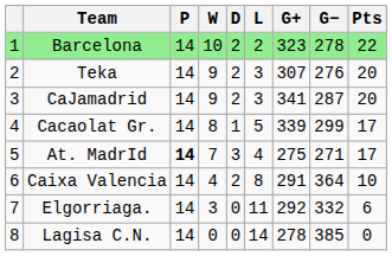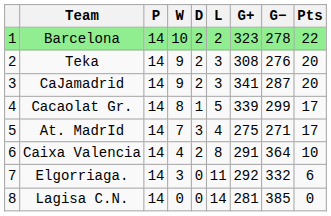 <table class="wikitable sortable" style="text-align: center;">
 <tr>
 <th align="center"></th>
 <th align="center">Team</th>
 <th align="center">P</th>
 <th align="center">W</th>
 <th align="center">D</th>
 <th align="center">L</th>
 <th align="center">G+</th>
 <th align="center">G−</th>
 <th align="center">Pts</th>
 </tr>
 <tr style="background: #90EE90;">
 <td>1</td>
 <td>Barcelona</td>
 <td>14</td>
 <td>10</td>
 <td>2</td>
 <td>2</td>
 <td>323</td>
 <td>278</td>
 <td>22</td>
 </tr>
 <tr>
 <td>2</td>
 <td>Teka</td>
 <td>14</td>
 <td>9</td>
 <td>2</td>
 <td>3</td>
-<td>307</td>
+<td>308</td>
 <td>276</td>
 <td>20</td>
 </tr>
 <tr>
 <td>3</td>
 <td>CaJamadrid</td>
 <td>14</td>
 <td>9</td>
 <td>2</td>
 <td>3</td>
 <td>341</td>
 <td>287</td>
 <td>20</td>
 </tr>
 <tr>
 <td>4</td>
 <td>Cacaolat Gr.</td>
 <td>14</td>
 <td>8</td>
 <td>1</td>
 <td>5</td>
 <td>339</td>
 <td>299</td>
 <td>17</td>
 </tr>
 <tr>
 <td>5</td>
 <td>At. MadrId</td>
-<td><strong>14</strong></td>
+<td>14</td>
 <td>7</td>
 <td>3</td>
 <td>4</td>
 <td>275</td>
 <td>271</td>
 <td>17</td>
 </tr>
 <tr>
 <td>6</td>
 <td>Caixa Valencia</td>
 <td>14</td>
 <td>4</td>
 <td>2</td>
 <td>8</td>
 <td>291</td>
 <td>364</td>
 <td>10</td>
 </tr>
 <tr>
 <td>7</td>
 <td>Elgorriaga.</td>
 <td>14</td>
 <td>3</td>
 <td>0</td>
 <td>11</td>
 <td>292</td>
 <td>332</td>
 <td>6</td>
 </tr>
 <tr>
 <td>8</td>
 <td>Lagisa C.N.</td>
 <td>14</td>
 <td>0</td>
 <td>0</td>
 <td>14</td>
-<td>278</td>
+<td>281</td>
 <td>385</td>
 <td>0</td>
 </tr>
 </table>
